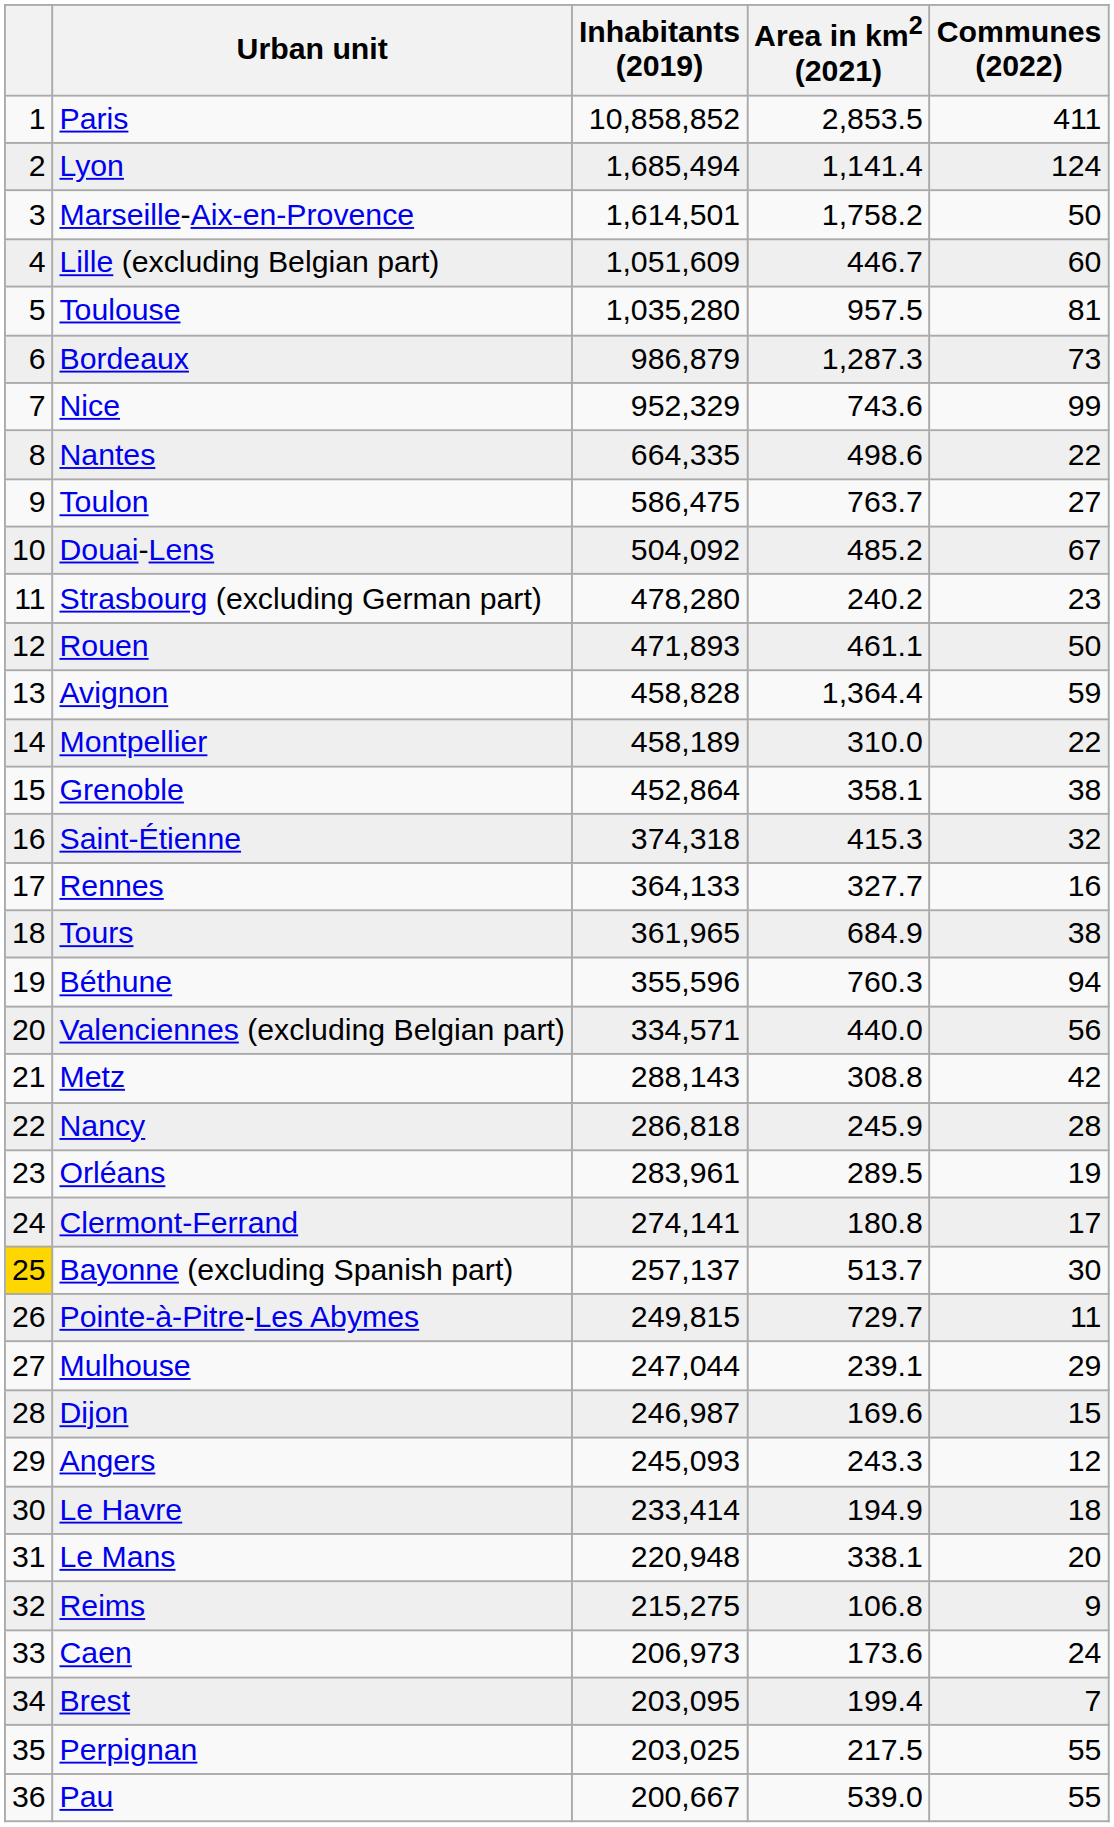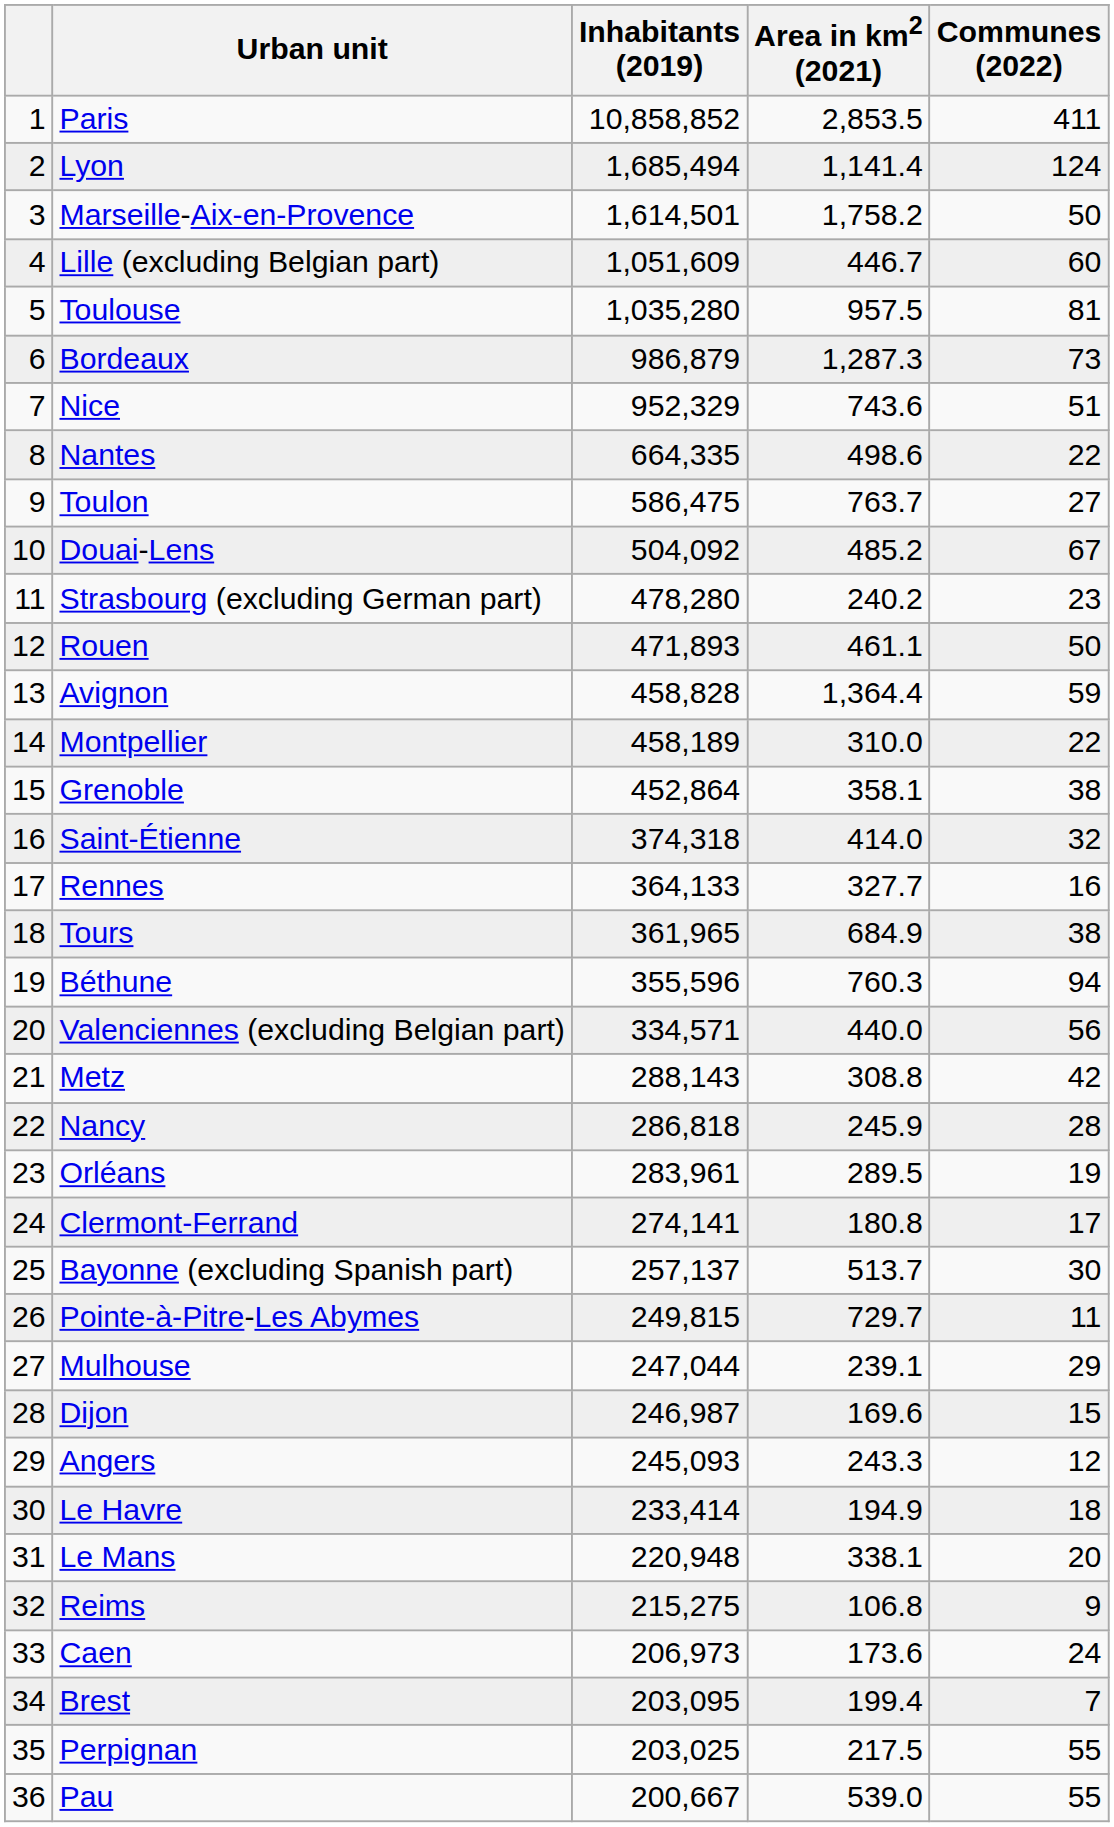 <table class="wikitable sortable">
 <tr>
 <th></th>
 <th>Urban unit</th>
 <th>Inhabitants<br>(2019)</th>
 <th>Area in km<sup>2</sup><br>(2021)</th>
 <th>Communes<br>(2022)</th>
 </tr>
 <tr align="right">
 <td>1</td>
 <td align="left"><a href='#'>Paris</a></td>
 <td>10,858,852</td>
 <td>2,853.5</td>
 <td>411</td>
 </tr>
 <tr align="right" bgcolor="#EFEFEF">
 <td>2</td>
 <td align="left"><a href='#'>Lyon</a></td>
 <td>1,685,494</td>
 <td>1,141.4</td>
 <td>124</td>
 </tr>
 <tr align="right">
 <td>3</td>
 <td align="left"><a href='#'>Marseille</a>-<a href='#'>Aix-en-Provence</a></td>
 <td>1,614,501</td>
 <td>1,758.2</td>
 <td>50</td>
 </tr>
 <tr align="right" bgcolor="#EFEFEF">
 <td>4</td>
 <td align="left"><a href='#'>Lille</a> (excluding Belgian part)</td>
 <td>1,051,609</td>
 <td>446.7</td>
 <td>60</td>
 </tr>
 <tr align="right">
 <td>5</td>
 <td align="left"><a href='#'>Toulouse</a></td>
 <td>1,035,280</td>
 <td>957.5</td>
 <td>81</td>
 </tr>
 <tr align="right" bgcolor="#EFEFEF">
 <td>6</td>
 <td align="left"><a href='#'>Bordeaux</a></td>
 <td>986,879</td>
 <td>1,287.3</td>
 <td>73</td>
 </tr>
 <tr align="right">
 <td>7</td>
 <td align="left"><a href='#'>Nice</a></td>
 <td>952,329</td>
 <td>743.6</td>
-<td>99</td>
+<td>51</td>
 </tr>
 <tr align="right" bgcolor="#EFEFEF">
 <td>8</td>
 <td align="left"><a href='#'>Nantes</a></td>
 <td>664,335</td>
 <td>498.6</td>
 <td>22</td>
 </tr>
 <tr align="right">
 <td>9</td>
 <td align="left"><a href='#'>Toulon</a></td>
 <td>586,475</td>
 <td>763.7</td>
 <td>27</td>
 </tr>
 <tr align="right" bgcolor="#EFEFEF">
 <td>10</td>
 <td align="left"><a href='#'>Douai</a>-<a href='#'>Lens</a></td>
 <td>504,092</td>
 <td>485.2</td>
 <td>67</td>
 </tr>
 <tr align="right">
 <td>11</td>
 <td align="left"><a href='#'>Strasbourg</a> (excluding German part)</td>
 <td>478,280</td>
 <td>240.2</td>
 <td>23</td>
 </tr>
 <tr align="right" bgcolor="#EFEFEF">
 <td>12</td>
 <td align="left"><a href='#'>Rouen</a></td>
 <td>471,893</td>
 <td>461.1</td>
 <td>50</td>
 </tr>
 <tr align="right">
 <td>13</td>
 <td align="left"><a href='#'>Avignon</a></td>
 <td>458,828</td>
 <td>1,364.4</td>
 <td>59</td>
 </tr>
 <tr align="right" bgcolor="#EFEFEF">
 <td>14</td>
 <td align="left"><a href='#'>Montpellier</a></td>
 <td>458,189</td>
 <td>310.0</td>
 <td>22</td>
 </tr>
 <tr align="right">
 <td>15</td>
 <td align="left"><a href='#'>Grenoble</a></td>
 <td>452,864</td>
 <td>358.1</td>
 <td>38</td>
 </tr>
 <tr align="right" bgcolor="#EFEFEF">
 <td>16</td>
 <td align="left"><a href='#'>Saint-Étienne</a></td>
 <td>374,318</td>
-<td>415.3</td>
+<td>414.0</td>
 <td>32</td>
 </tr>
 <tr align="right">
 <td>17</td>
 <td align="left"><a href='#'>Rennes</a></td>
 <td>364,133</td>
 <td>327.7</td>
 <td>16</td>
 </tr>
 <tr align="right" bgcolor="#EFEFEF">
 <td>18</td>
 <td align="left"><a href='#'>Tours</a></td>
 <td>361,965</td>
 <td>684.9</td>
 <td>38</td>
 </tr>
 <tr align="right">
 <td>19</td>
 <td align="left"><a href='#'>Béthune</a></td>
 <td>355,596</td>
 <td>760.3</td>
 <td>94</td>
 </tr>
 <tr align="right" bgcolor="#EFEFEF">
 <td>20</td>
 <td align="left"><a href='#'>Valenciennes</a> (excluding Belgian part)</td>
 <td>334,571</td>
 <td>440.0</td>
 <td>56</td>
 </tr>
 <tr align="right">
 <td>21</td>
 <td align="left"><a href='#'>Metz</a></td>
 <td>288,143</td>
 <td>308.8</td>
 <td>42</td>
 </tr>
 <tr align="right" bgcolor="#EFEFEF">
 <td>22</td>
 <td align="left"><a href='#'>Nancy</a></td>
 <td>286,818</td>
 <td>245.9</td>
 <td>28</td>
 </tr>
 <tr align="right">
 <td>23</td>
 <td align="left"><a href='#'>Orléans</a></td>
 <td>283,961</td>
 <td>289.5</td>
 <td>19</td>
 </tr>
 <tr align="right" bgcolor="#EFEFEF">
 <td>24</td>
 <td align="left"><a href='#'>Clermont-Ferrand</a></td>
 <td>274,141</td>
 <td>180.8</td>
 <td>17</td>
 </tr>
 <tr align="right">
-<td style="background: gold;">25</td>
+<td>25</td>
 <td align="left"><a href='#'>Bayonne</a> (excluding Spanish part)</td>
 <td>257,137</td>
 <td>513.7</td>
 <td>30</td>
 </tr>
 <tr align="right" bgcolor="#EFEFEF">
 <td>26</td>
 <td align="left"><a href='#'>Pointe-à-Pitre</a>-<a href='#'>Les Abymes</a></td>
 <td>249,815</td>
 <td>729.7</td>
 <td>11</td>
 </tr>
 <tr align="right">
 <td>27</td>
 <td align="left"><a href='#'>Mulhouse</a></td>
 <td>247,044</td>
 <td>239.1</td>
 <td>29</td>
 </tr>
 <tr align="right" bgcolor="#EFEFEF">
 <td>28</td>
 <td align="left"><a href='#'>Dijon</a></td>
 <td>246,987</td>
 <td>169.6</td>
 <td>15</td>
 </tr>
 <tr align="right">
 <td>29</td>
 <td align="left"><a href='#'>Angers</a></td>
 <td>245,093</td>
 <td>243.3</td>
 <td>12</td>
 </tr>
 <tr align="right" bgcolor="#EFEFEF">
 <td>30</td>
 <td align="left"><a href='#'>Le Havre</a></td>
 <td>233,414</td>
 <td>194.9</td>
 <td>18</td>
 </tr>
 <tr align="right">
 <td>31</td>
 <td align="left"><a href='#'>Le Mans</a></td>
 <td>220,948</td>
 <td>338.1</td>
 <td>20</td>
 </tr>
 <tr align="right" bgcolor="#EFEFEF">
 <td>32</td>
 <td align="left"><a href='#'>Reims</a></td>
 <td>215,275</td>
 <td>106.8</td>
 <td>9</td>
 </tr>
 <tr align="right">
 <td>33</td>
 <td align="left"><a href='#'>Caen</a></td>
 <td>206,973</td>
 <td>173.6</td>
 <td>24</td>
 </tr>
 <tr align="right" bgcolor="#EFEFEF">
 <td>34</td>
 <td align="left"><a href='#'>Brest</a></td>
 <td>203,095</td>
 <td>199.4</td>
 <td>7</td>
 </tr>
 <tr align="right">
 <td>35</td>
 <td align="left"><a href='#'>Perpignan</a></td>
 <td>203,025</td>
 <td>217.5</td>
 <td>55</td>
 </tr>
 <tr align="right">
 <td>36</td>
 <td align="left"><a href='#'>Pau</a></td>
 <td>200,667</td>
 <td>539.0</td>
 <td>55</td>
 </tr>
 </table>
